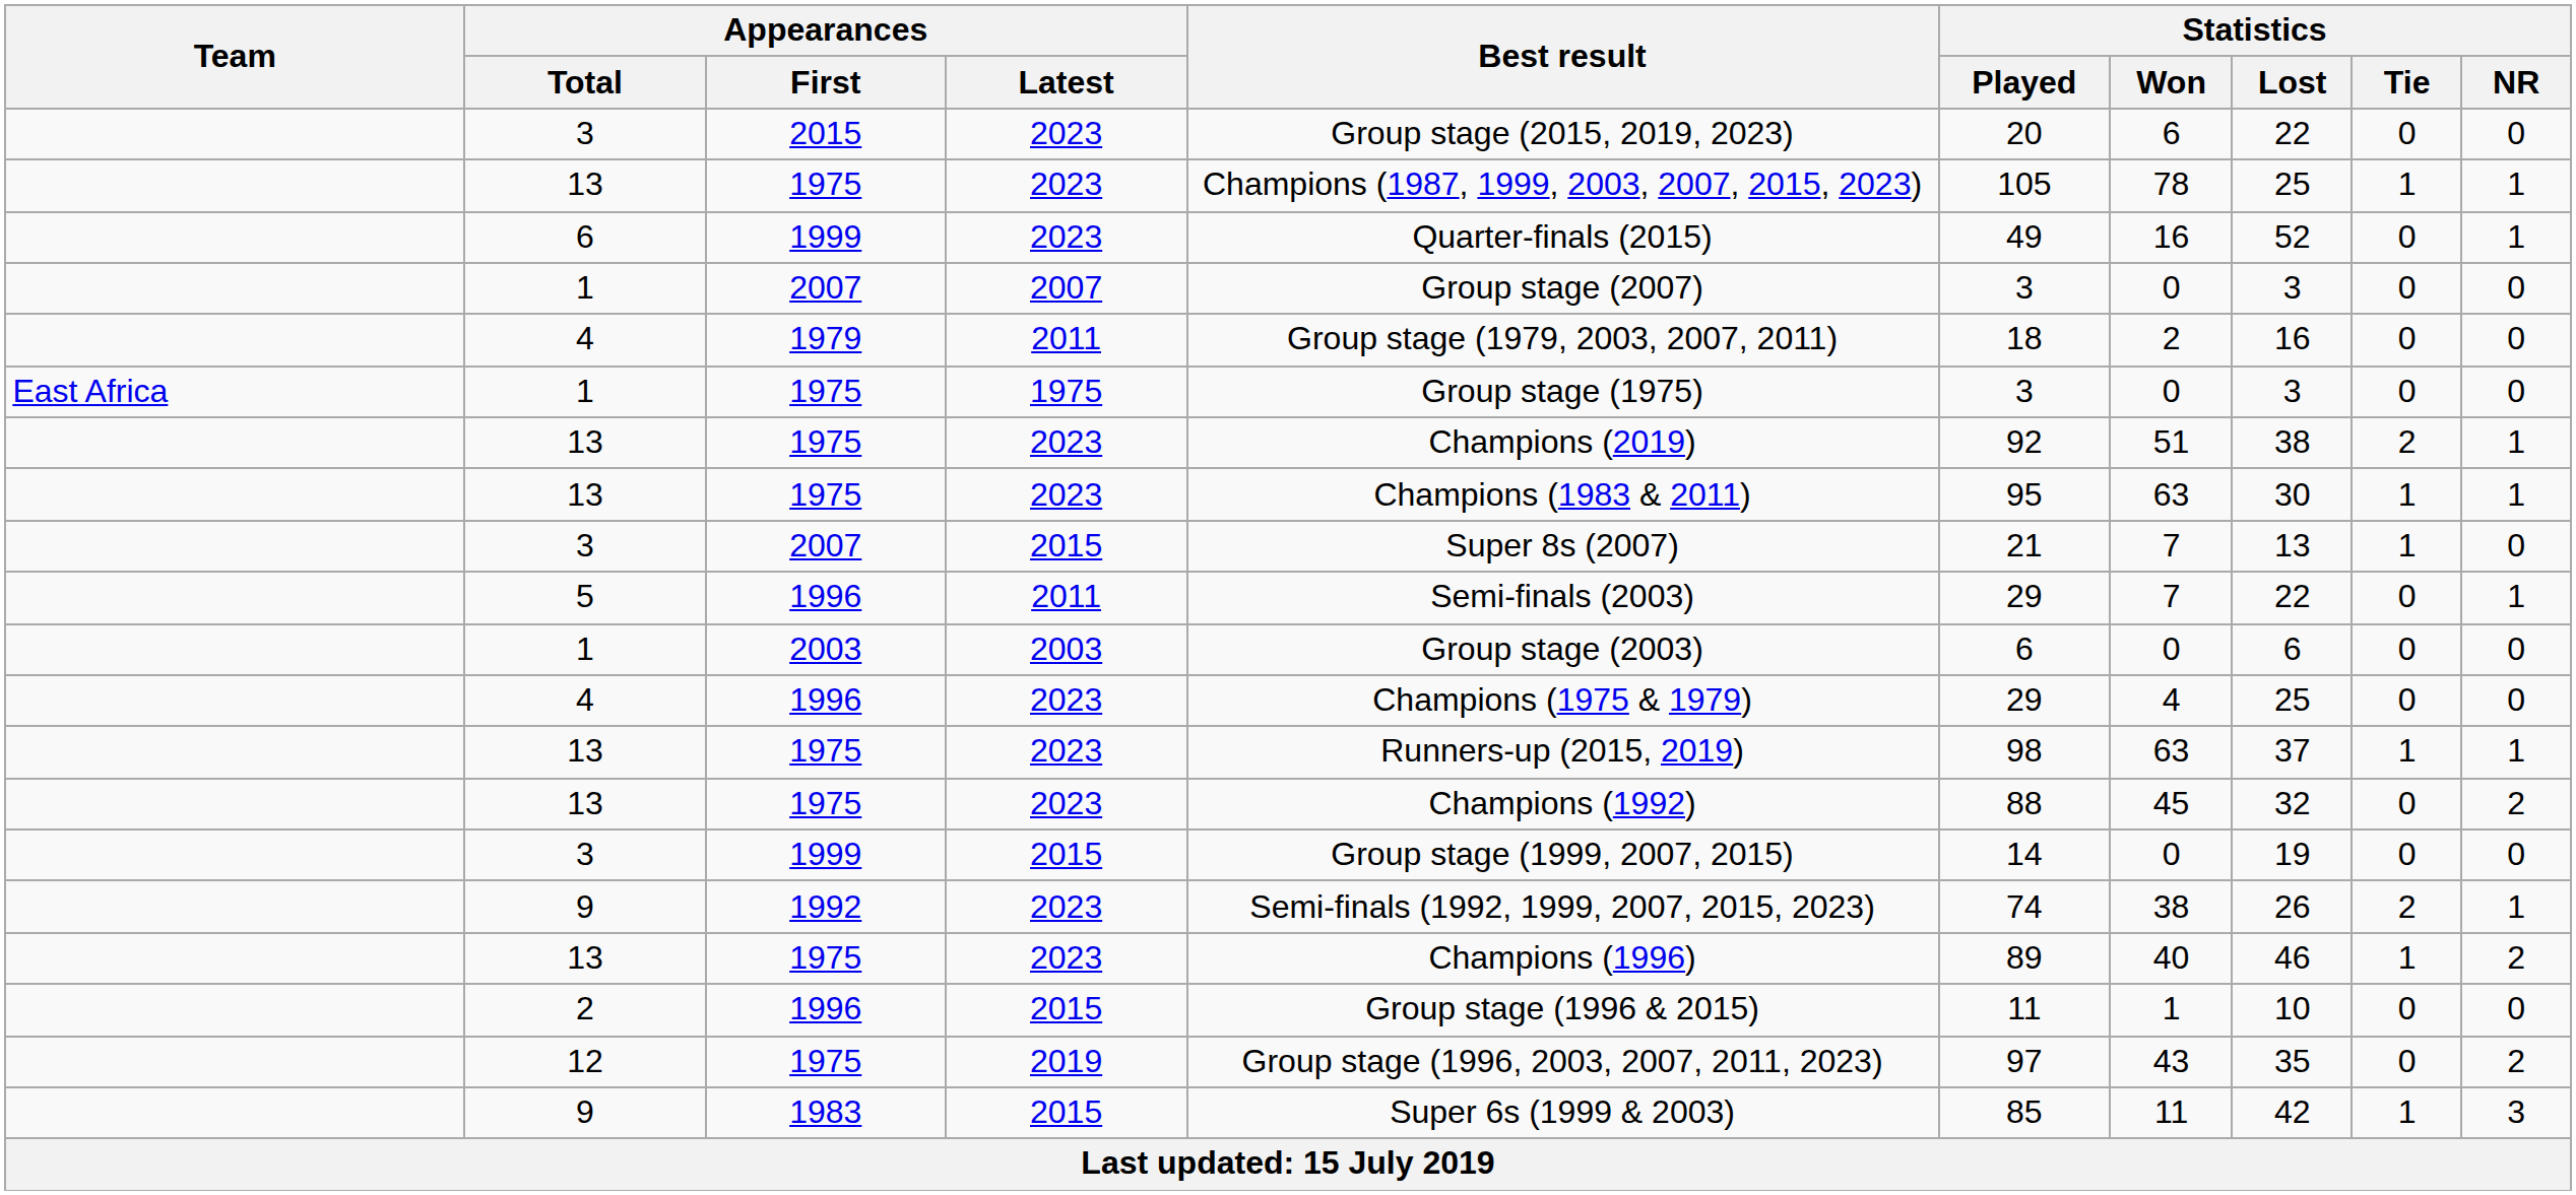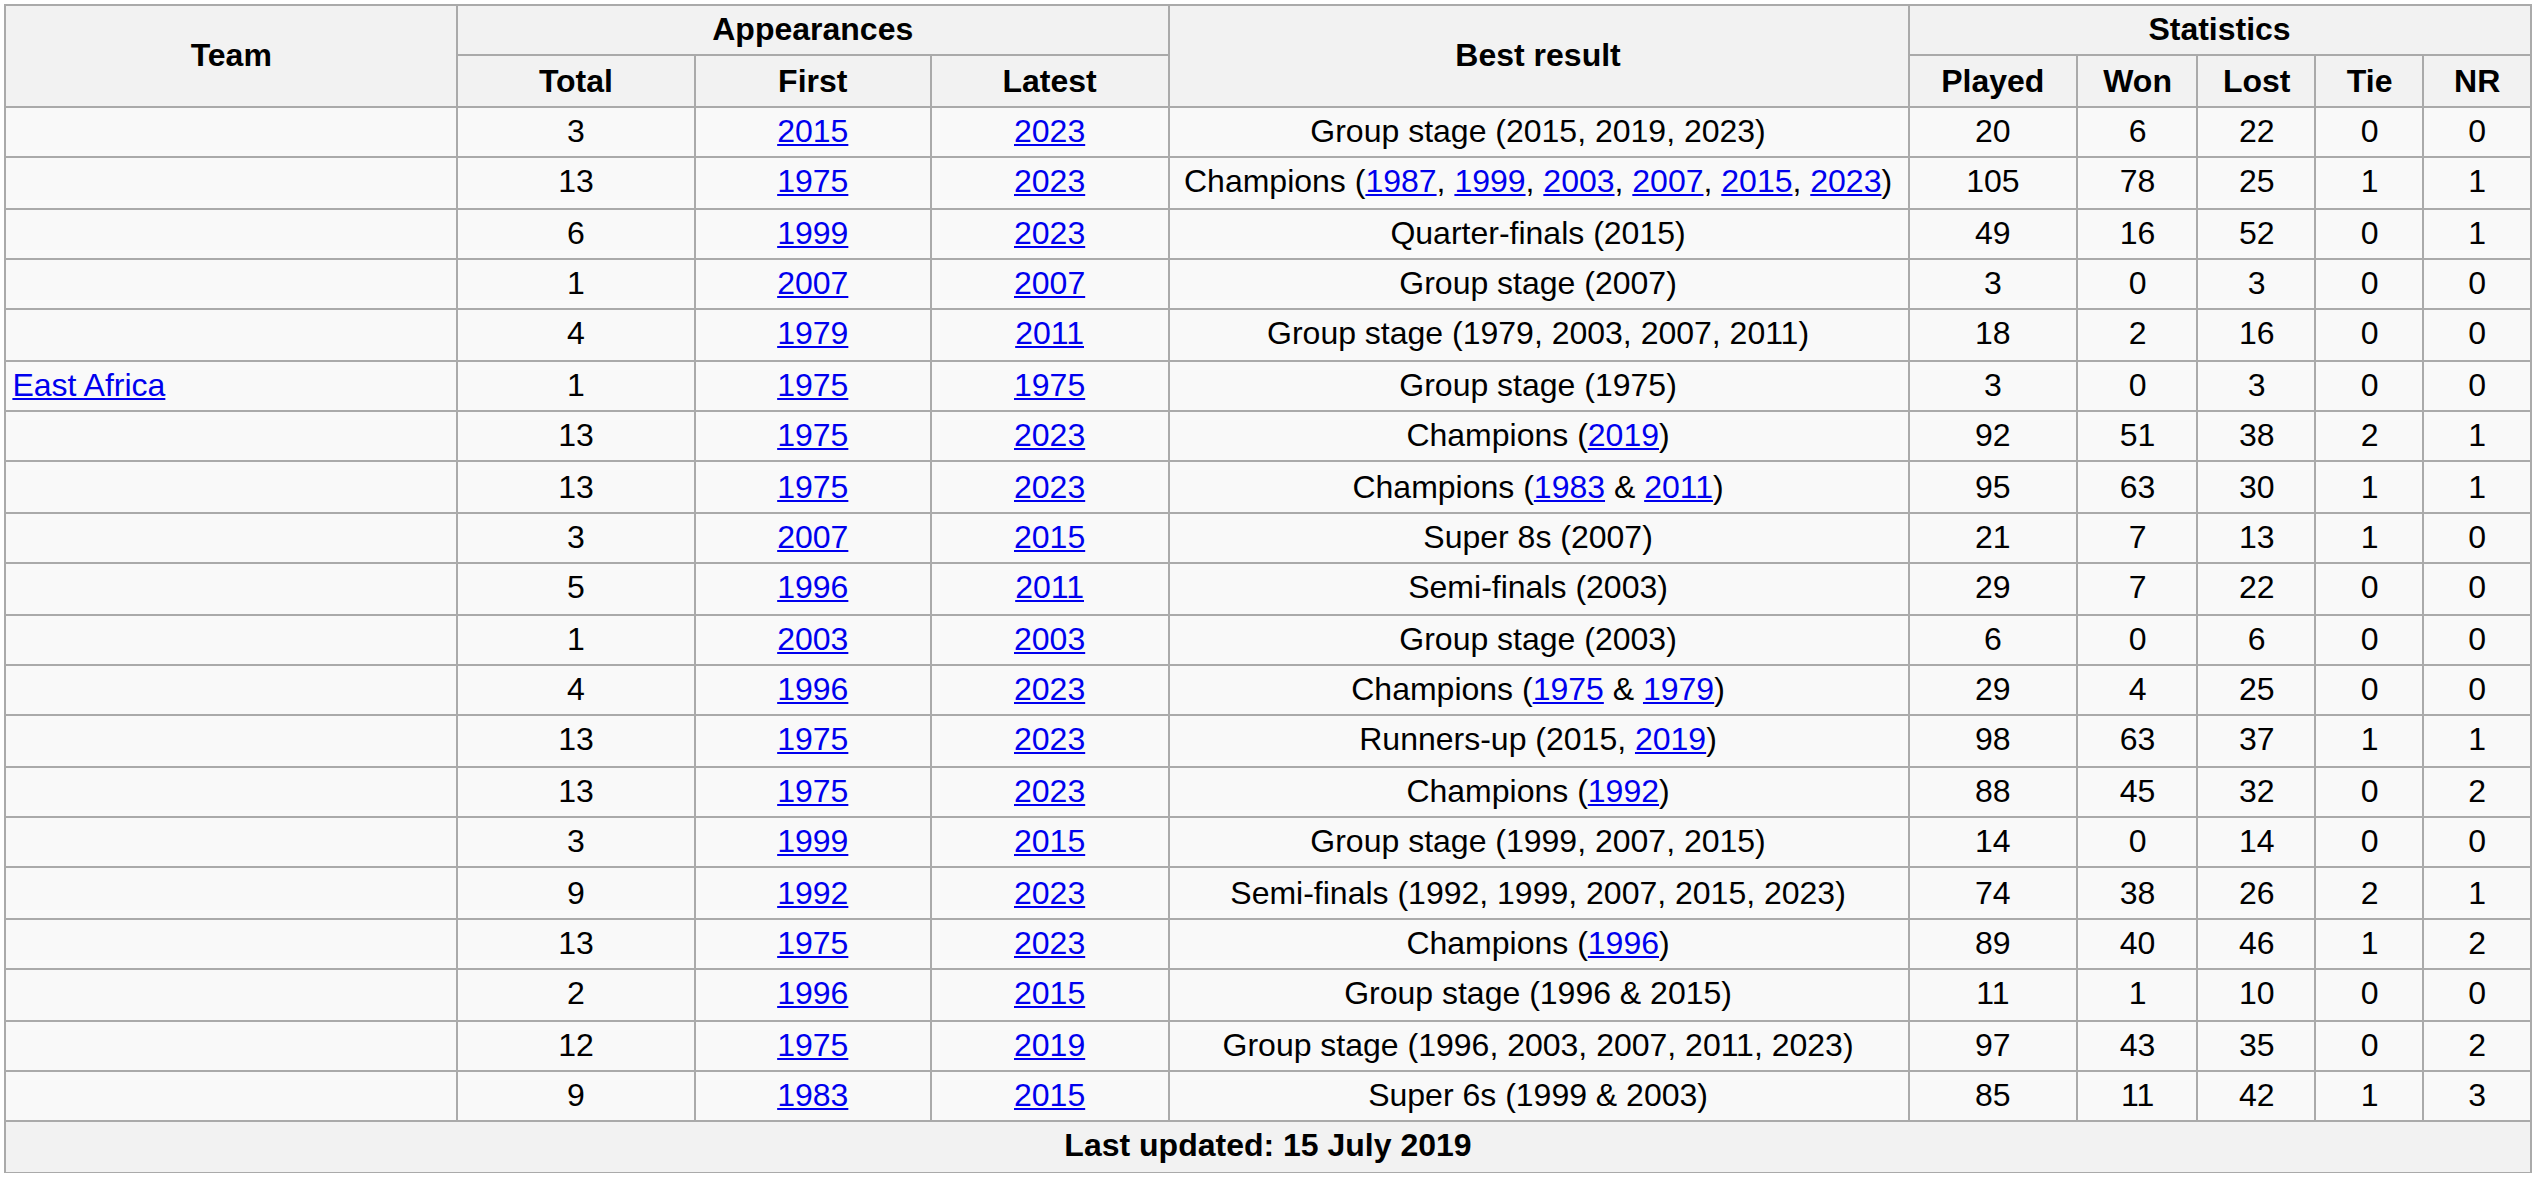 <table class="wikitable sortable" style="text-align: center;" width=100%>
 <tr>
 <th rowspan=2 width=150>Team</th>
 <th colspan=3>Appearances</th>
 <th rowspan=2 width=250>Best result</th>
 <th colspan=5>Statistics</th>
 </tr>
 <tr>
 <th width=75>Total</th>
 <th width=75>First</th>
 <th width=75>Latest</th>
 <th width=30>Played</th>
 <th width=30>Won</th>
 <th width=30>Lost</th>
 <th width=30>Tie</th>
 <th width=30>NR</th>
 </tr>
 <tr>
 <td style="text-align:left;"></td>
 <td>3</td>
 <td><a href='#'>2015</a></td>
 <td><a href='#'>2023</a></td>
 <td>Group stage (2015, 2019, 2023)</td>
 <td>20</td>
 <td>6</td>
 <td>22</td>
 <td>0</td>
 <td>0</td>
 </tr>
 <tr>
 <td style="text-align:left;"></td>
 <td>13</td>
 <td><a href='#'>1975</a></td>
 <td><a href='#'>2023</a></td>
 <td>Champions (<a href='#'>1987</a>, <a href='#'>1999</a>, <a href='#'>2003</a>, <a href='#'>2007</a>, <a href='#'>2015</a>, <a href='#'>2023</a>)</td>
 <td>105</td>
 <td>78</td>
 <td>25</td>
 <td>1</td>
 <td>1</td>
 </tr>
 <tr>
 <td style="text-align:left;"></td>
 <td>6</td>
 <td><a href='#'>1999</a></td>
 <td><a href='#'>2023</a></td>
 <td>Quarter-finals (2015)</td>
 <td>49</td>
 <td>16</td>
 <td>52</td>
 <td>0</td>
 <td>1</td>
 </tr>
 <tr>
 <td style="text-align:left;"></td>
 <td>1</td>
 <td><a href='#'>2007</a></td>
 <td><a href='#'>2007</a></td>
 <td>Group stage (2007)</td>
 <td>3</td>
 <td>0</td>
 <td>3</td>
 <td>0</td>
 <td>0</td>
 </tr>
 <tr>
 <td style="text-align:left;"></td>
 <td>4</td>
 <td><a href='#'>1979</a></td>
 <td><a href='#'>2011</a></td>
 <td>Group stage (1979, 2003, 2007, 2011)</td>
 <td>18</td>
 <td>2</td>
 <td>16</td>
 <td>0</td>
 <td>0</td>
 </tr>
 <tr>
 <td style="text-align:left;"><span> <a href='#'>East Africa</a></span></td>
 <td>1</td>
 <td><a href='#'>1975</a></td>
 <td><a href='#'>1975</a></td>
 <td>Group stage (1975)</td>
 <td>3</td>
 <td>0</td>
 <td>3</td>
 <td>0</td>
 <td>0</td>
 </tr>
 <tr>
 <td style="text-align:left;"></td>
 <td>13</td>
 <td><a href='#'>1975</a></td>
 <td><a href='#'>2023</a></td>
 <td>Champions (<a href='#'>2019</a>)</td>
 <td>92</td>
 <td>51</td>
 <td>38</td>
 <td>2</td>
 <td>1</td>
 </tr>
 <tr>
 <td style="text-align:left;"></td>
 <td>13</td>
 <td><a href='#'>1975</a></td>
 <td><a href='#'>2023</a></td>
 <td>Champions (<a href='#'>1983</a> & <a href='#'>2011</a>)</td>
 <td>95</td>
 <td>63</td>
 <td>30</td>
 <td>1</td>
 <td>1</td>
 </tr>
 <tr>
 <td style="text-align:left;"></td>
 <td>3</td>
 <td><a href='#'>2007</a></td>
 <td><a href='#'>2015</a></td>
 <td>Super 8s (2007)</td>
 <td>21</td>
 <td>7</td>
 <td>13</td>
 <td>1</td>
 <td>0</td>
 </tr>
 <tr>
 <td style="text-align:left;"></td>
 <td>5</td>
 <td><a href='#'>1996</a></td>
 <td><a href='#'>2011</a></td>
 <td>Semi-finals (2003)</td>
 <td>29</td>
 <td>7</td>
 <td>22</td>
 <td>0</td>
-<td>1</td>
+<td>0</td>
 </tr>
 <tr>
 <td style="text-align:left;"></td>
 <td>1</td>
 <td><a href='#'>2003</a></td>
 <td><a href='#'>2003</a></td>
 <td>Group stage (2003)</td>
 <td>6</td>
 <td>0</td>
 <td>6</td>
 <td>0</td>
 <td>0</td>
 </tr>
 <tr>
 <td style="text-align:left;"></td>
 <td>4</td>
 <td><a href='#'>1996</a></td>
 <td><a href='#'>2023</a></td>
 <td>Champions (<a href='#'>1975</a> & <a href='#'>1979</a>)</td>
 <td>29</td>
 <td>4</td>
 <td>25</td>
 <td>0</td>
 <td>0</td>
 </tr>
 <tr>
 <td style="text-align:left;"></td>
 <td>13</td>
 <td><a href='#'>1975</a></td>
 <td><a href='#'>2023</a></td>
 <td>Runners-up (2015, <a href='#'>2019</a>)</td>
 <td>98</td>
 <td>63</td>
 <td>37</td>
 <td>1</td>
 <td>1</td>
 </tr>
 <tr>
 <td style="text-align:left;"></td>
 <td>13</td>
 <td><a href='#'>1975</a></td>
 <td><a href='#'>2023</a></td>
 <td>Champions (<a href='#'>1992</a>)</td>
 <td>88</td>
 <td>45</td>
 <td>32</td>
 <td>0</td>
 <td>2</td>
 </tr>
 <tr>
 <td style="text-align:left;"></td>
 <td>3</td>
 <td><a href='#'>1999</a></td>
 <td><a href='#'>2015</a></td>
 <td>Group stage (1999, 2007, 2015)</td>
 <td>14</td>
 <td>0</td>
-<td>19</td>
+<td>14</td>
 <td>0</td>
 <td>0</td>
 </tr>
 <tr>
 <td style="text-align:left;"></td>
 <td>9</td>
 <td><a href='#'>1992</a></td>
 <td><a href='#'>2023</a></td>
 <td>Semi-finals (1992, 1999, 2007, 2015, 2023)</td>
 <td>74</td>
 <td>38</td>
 <td>26</td>
 <td>2</td>
 <td>1</td>
 </tr>
 <tr>
 <td style="text-align:left;"></td>
 <td>13</td>
 <td><a href='#'>1975</a></td>
 <td><a href='#'>2023</a></td>
 <td>Champions (<a href='#'>1996</a>)</td>
 <td>89</td>
 <td>40</td>
 <td>46</td>
 <td>1</td>
 <td>2</td>
 </tr>
 <tr>
 <td style="text-align:left;"></td>
 <td>2</td>
 <td><a href='#'>1996</a></td>
 <td><a href='#'>2015</a></td>
 <td>Group stage (1996 & 2015)</td>
 <td>11</td>
 <td>1</td>
 <td>10</td>
 <td>0</td>
 <td>0</td>
 </tr>
 <tr>
 <td style="text-align:left;"></td>
 <td>12</td>
 <td><a href='#'>1975</a></td>
 <td><a href='#'>2019</a></td>
 <td>Group stage (1996, 2003, 2007, 2011, 2023)</td>
 <td>97</td>
 <td>43</td>
 <td>35</td>
 <td>0</td>
 <td>2</td>
 </tr>
 <tr>
 <td style="text-align:left;"></td>
 <td>9</td>
 <td><a href='#'>1983</a></td>
 <td><a href='#'>2015</a></td>
 <td>Super 6s (1999 & 2003)</td>
 <td>85</td>
 <td>11</td>
 <td>42</td>
 <td>1</td>
 <td>3</td>
 </tr>
 <tr>
 <th colspan=20>Last updated: 15 July 2019</th>
 </tr>
 </table>
